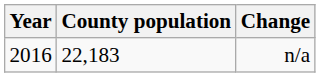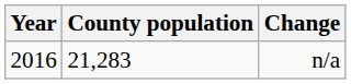 <table class="wikitable">
 <tr>
 <th>Year</th>
 <th>County population</th>
 <th>Change</th>
 </tr>
 <tr>
 <td>2016</td>
-<td>22,183</td>
+<td>21,283</td>
 <td align="right">n/a</td>
 </tr>
 </table>
